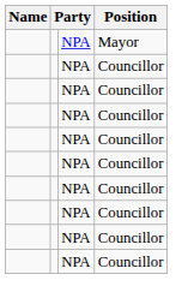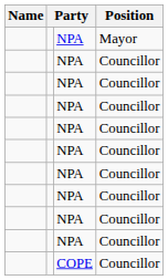 <table class="wikitable">
 <tr>
 <th>Name</th>
 <th colspan="2">Party</th>
 <th>Position</th>
 </tr>
 <tr>
 <td></td>
 <td></td>
 <td><a href='#'>NPA</a></td>
 <td>Mayor</td>
 </tr>
 <tr>
 <td></td>
 <td></td>
 <td>NPA</td>
 <td>Councillor</td>
 </tr>
 <tr>
 <td></td>
 <td></td>
 <td>NPA</td>
 <td>Councillor</td>
 </tr>
 <tr>
 <td></td>
 <td></td>
 <td>NPA</td>
 <td>Councillor</td>
 </tr>
 <tr>
 <td></td>
 <td></td>
 <td>NPA</td>
 <td>Councillor</td>
 </tr>
 <tr>
 <td></td>
 <td></td>
 <td>NPA</td>
 <td>Councillor</td>
 </tr>
 <tr>
 <td></td>
 <td></td>
 <td>NPA</td>
 <td>Councillor</td>
 </tr>
 <tr>
 <td></td>
 <td></td>
 <td>NPA</td>
 <td>Councillor</td>
 </tr>
 <tr>
 <td></td>
 <td></td>
 <td>NPA</td>
 <td>Councillor</td>
 </tr>
 <tr>
 <td></td>
 <td></td>
 <td>NPA</td>
 <td>Councillor</td>
 </tr>
+<tr>
+<td></td>
+<td></td>
+<td><a href='#'>COPE</a></td>
+<td>Councillor</td>
+</tr>
 </table>
